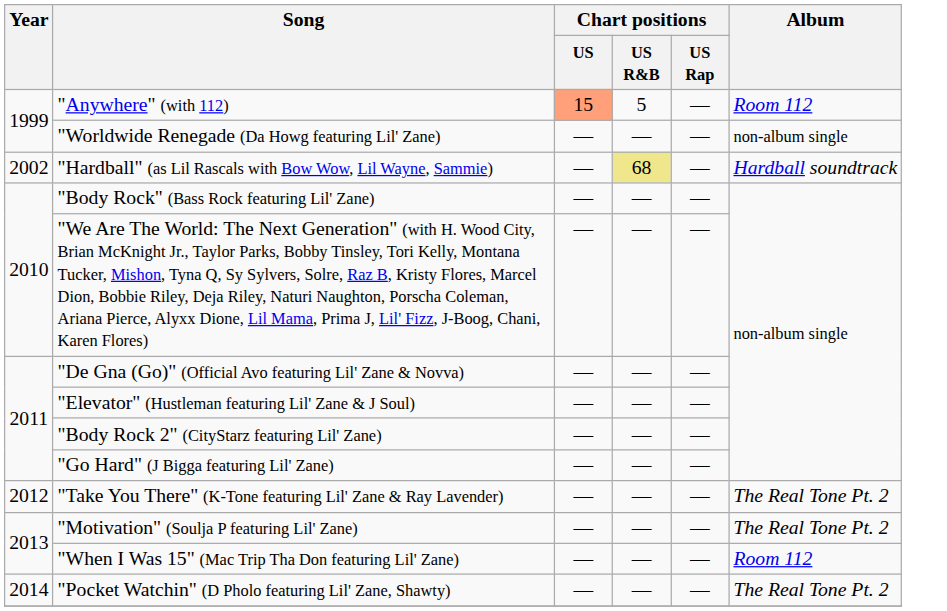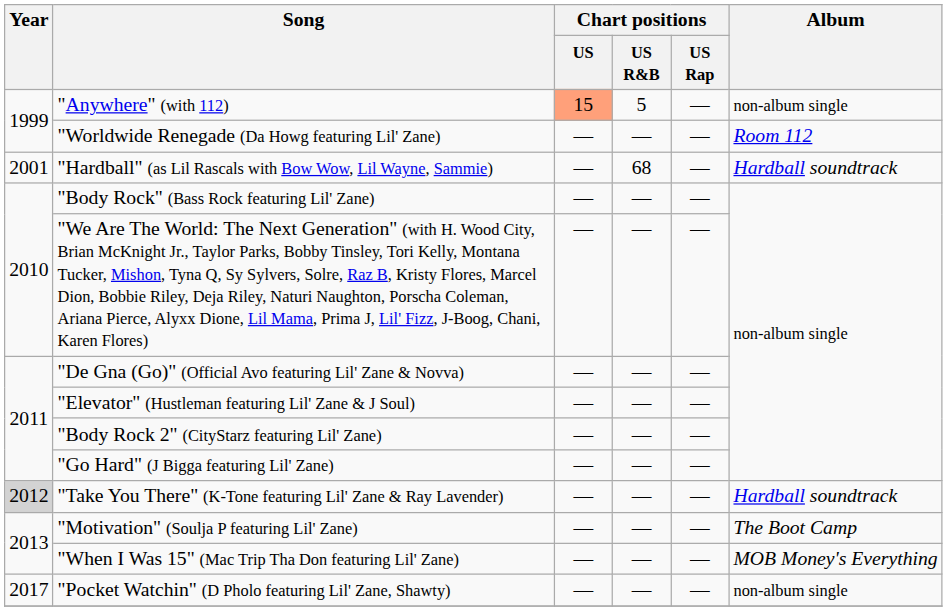 <table class="wikitable">
 <tr>
 <th align="center" valign="top" rowspan=2>Year</th>
 <th align="left" valign="top" rowspan=2 width="400">Song</th>
 <th align=center valign=top colspan=3>Chart positions</th>
 <th align="left" valign="top" rowspan=2>Album</th>
 </tr>
 <tr>
 <th align="center" valign="top" width="40"><small>US</small></th>
 <th align="center" valign="top" width="40"><small>US <br>R&B</small></th>
 <th align="center" valign="top" width="40"><small>US <br>Rap</small></th>
 </tr>
 <tr>
 <td align="center" rowspan="2">1999</td>
 <td align=left>"<a href='#'>Anywhere</a>" <small>(with <a href='#'>112</a>)</small></td>
 <td align="center" valign="top" style="background: lightsalmon;">15</td>
 <td align="center" valign="top">5</td>
 <td align="center" valign="top">—</td>
-<td align=left><em><a href='#'>Room 112</a></em></td>
+<td align="left"><small>non-album single</small></td>
 </tr>
 <tr>
 <td align=left>"Worldwide Renegade <small>(Da Howg featuring Lil' Zane)</small></td>
 <td align="center" valign="top">—</td>
 <td align="center" valign="top">—</td>
 <td align="center" valign="top">—</td>
-<td align="left"><small>non-album single</small></td>
+<td align=left><em><a href='#'>Room 112</a></em></td>
 </tr>
 <tr>
-<td align=center>2002</td>
+<td align=center>2001</td>
 <td align=left>"Hardball" <small>(as Lil Rascals with <a href='#'>Bow Wow</a>, <a href='#'>Lil Wayne</a>, <a href='#'>Sammie</a>)</small></td>
 <td align="center" valign="top">—</td>
-<td align="center" valign="top" style="background: khaki;">68</td>
+<td align="center" valign="top">68</td>
 <td align="center" valign="top">—</td>
 <td align=left><em><a href='#'>Hardball</a> soundtrack</em></td>
 </tr>
 <tr>
 <td align="center" rowspan="2">2010</td>
 <td align=left>"Body Rock" <small>(Bass Rock featuring Lil' Zane)</small></td>
 <td align="center" valign="top">—</td>
 <td align="center" valign="top">—</td>
 <td align="center" valign="top">—</td>
 <td align="left" rowspan="6"><small>non-album single</small></td>
 </tr>
 <tr>
 <td align="left" valign="top">"We Are The World: The Next Generation" <small>(with H. Wood City, Brian McKnight Jr., Taylor Parks, Bobby Tinsley, Tori Kelly, Montana Tucker, <a href='#'>Mishon</a>, Tyna Q, Sy Sylvers, Solre, <a href='#'>Raz B</a>, Kristy Flores, Marcel Dion, Bobbie Riley, Deja Riley, Naturi Naughton, Porscha Coleman, Ariana Pierce, Alyxx Dione, <a href='#'>Lil Mama</a>, Prima J, <a href='#'>Lil' Fizz</a>, J-Boog, Chani, Karen Flores)</small></td>
 <td align="center" valign="top">—</td>
 <td align="center" valign="top">—</td>
 <td align="center" valign="top">—</td>
 </tr>
 <tr>
 <td align="center" rowspan="4">2011</td>
 <td align="left" valign="top">"De Gna (Go)" <small>(Official Avo featuring Lil' Zane & Novva)</small></td>
 <td align="center" valign="top">—</td>
 <td align="center" valign="top">—</td>
 <td align="center" valign="top">—</td>
 </tr>
 <tr>
 <td align="left" valign="top">"Elevator" <small>(Hustleman featuring Lil' Zane & J Soul)</small></td>
 <td align="center" valign="top">—</td>
 <td align="center" valign="top">—</td>
 <td align="center" valign="top">—</td>
 </tr>
 <tr>
 <td align="left" valign="top">"Body Rock 2" <small>(CityStarz featuring Lil' Zane)</small></td>
 <td align="center" valign="top">—</td>
 <td align="center" valign="top">—</td>
 <td align="center" valign="top">—</td>
 </tr>
 <tr>
 <td align="left" valign="top">"Go Hard" <small>(J Bigga featuring Lil' Zane)</small></td>
 <td align="center" valign="top">—</td>
 <td align="center" valign="top">—</td>
 <td align="center" valign="top">—</td>
 </tr>
 <tr>
-<td align="center" rowspan="1">2012</td>
+<td align="center" rowspan="1" style="background: lightgrey;">2012</td>
 <td align="left" valign="top">"Take You There" <small>(K-Tone featuring Lil' Zane & Ray Lavender)</small></td>
 <td align="center" valign="top">—</td>
 <td align="center" valign="top">—</td>
 <td align="center" valign="top">—</td>
-<td align="left" rowspan="1"><em>The Real Tone Pt. 2</em></td>
+<td align=left><em><a href='#'>Hardball</a> soundtrack</em></td>
 </tr>
 <tr>
 <td align="center" rowspan="2">2013</td>
 <td align="left" valign="top">"Motivation" <small>(Soulja P featuring Lil' Zane)</small></td>
 <td align="center" valign="top">—</td>
 <td align="center" valign="top">—</td>
 <td align="center" valign="top">—</td>
-<td align="left" rowspan="1"><em>The Real Tone Pt. 2</em></td>
+<td align="left" valign="top"><em>The Boot Camp</em></td>
 </tr>
 <tr>
 <td align="left" valign="top">"When I Was 15" <small>(Mac Trip Tha Don featuring Lil' Zane)</small></td>
 <td align="center" valign="top">—</td>
 <td align="center" valign="top">—</td>
 <td align="center" valign="top">—</td>
-<td align=left><em><a href='#'>Room 112</a></em></td>
+<td align="left" rowspan="1"><em>MOB Money's Everything</em></td>
 </tr>
 <tr>
-<td align="center" rowspan="1">2014</td>
+<td align="center" rowspan="1">2017</td>
 <td align="left" valign="top">"Pocket Watchin" <small>(D Pholo featuring Lil' Zane, Shawty)</small></td>
 <td align="center" valign="top">—</td>
 <td align="center" valign="top">—</td>
 <td align="center" valign="top">—</td>
-<td align="left" rowspan="1"><em>The Real Tone Pt. 2</em></td>
+<td align="left"><small>non-album single</small></td>
 </tr>
 <tr>
 </tr>
 </table>
